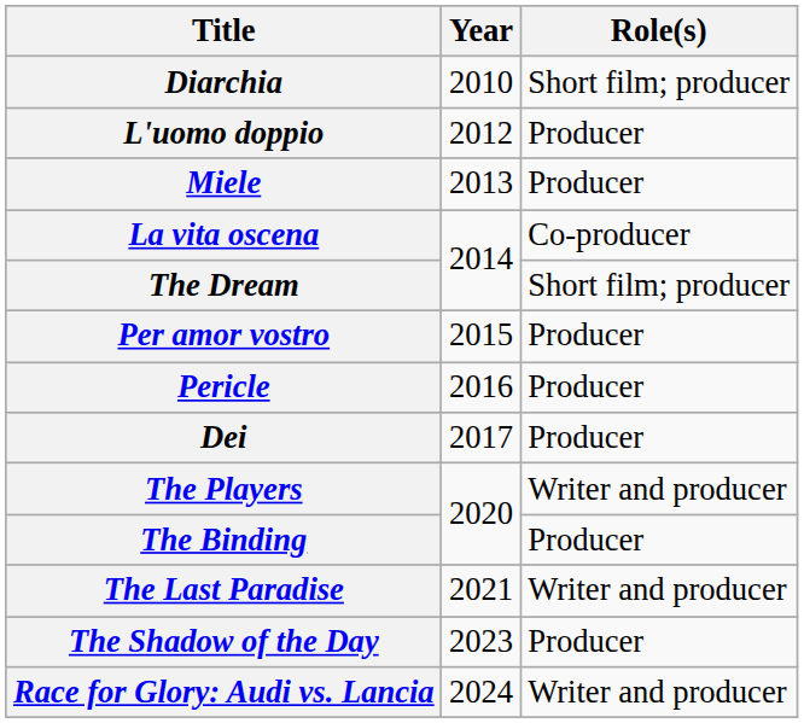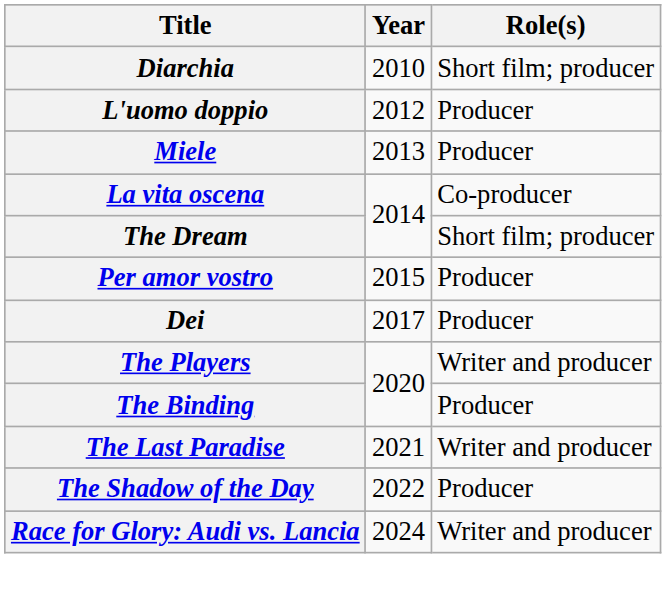 <table class="wikitable plainrowheaders sortable">
 <tr>
 <th scope="col">Title</th>
 <th scope="col">Year</th>
 <th scope="col">Role(s)</th>
 </tr>
 <tr>
 <th scope="row"><em>Diarchia</em></th>
 <td>2010</td>
 <td>Short film; producer</td>
 </tr>
 <tr>
 <th scope="row"><em>L'uomo doppio</em></th>
 <td>2012</td>
 <td>Producer</td>
 </tr>
 <tr>
 <th scope="row"><em><a href='#'>Miele</a></em></th>
 <td>2013</td>
 <td>Producer</td>
 </tr>
 <tr>
 <th scope="row"><em><a href='#'>La vita oscena</a></em></th>
 <td rowspan="2">2014</td>
 <td>Co-producer</td>
 </tr>
 <tr>
 <th scope="row"><em>The Dream</em></th>
 <td>Short film; producer</td>
 </tr>
 <tr>
 <th scope="row"><em><a href='#'>Per amor vostro</a></em></th>
 <td>2015</td>
 <td>Producer</td>
 </tr>
 <tr>
-<th scope="row"><em><a href='#'>Pericle</a></em></th>
-<td>2016</td>
-<td>Producer</td>
-</tr>
-<tr>
 <th scope="row"><em>Dei</em></th>
 <td>2017</td>
 <td>Producer</td>
 </tr>
 <tr>
 <th scope="row"><em><a href='#'>The Players</a></em></th>
 <td rowspan="2">2020</td>
 <td>Writer and producer</td>
 </tr>
 <tr>
 <th scope="row"><em><a href='#'>The Binding</a></em></th>
 <td>Producer</td>
 </tr>
 <tr>
 <th scope="row"><em><a href='#'>The Last Paradise</a></em></th>
 <td>2021</td>
 <td>Writer and producer</td>
 </tr>
 <tr>
 <th scope="row"><em><a href='#'>The Shadow of the Day</a></em></th>
-<td>2023</td>
+<td>2022</td>
 <td>Producer</td>
 </tr>
 <tr>
 <th scope="row"><em><a href='#'>Race for Glory: Audi vs. Lancia</a></em></th>
 <td>2024</td>
 <td>Writer and producer</td>
 </tr>
 </table>
